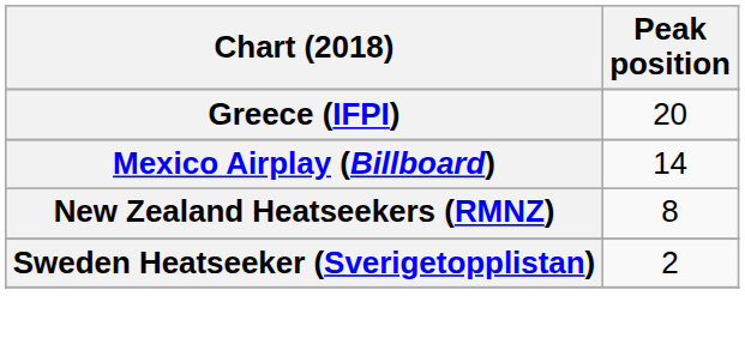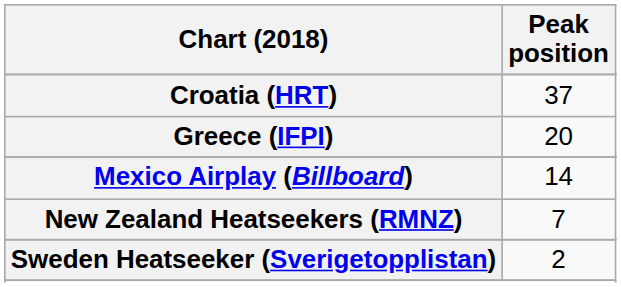 <table class="wikitable sortable plainrowheaders" style="text-align:center">
 <tr>
 <th scope="col">Chart (2018)</th>
 <th scope="col">Peak<br> position</th>
 </tr>
 <tr>
 </tr>
 <tr>
 </tr>
 <tr>
+</tr>
+<tr>
+<th scope="row">Croatia (<a href='#'>HRT</a>)</th>
+<td>37</td>
 </tr>
 <tr>
 <th scope="row">Greece (<a href='#'>IFPI</a>)</th>
 <td>20</td>
 </tr>
 <tr>
 </tr>
 <tr>
 </tr>
 <tr>
 </tr>
 <tr>
 <th scope="row"><a href='#'>Mexico Airplay</a> (<em><a href='#'>Billboard</a></em>)</th>
 <td>14</td>
 </tr>
 <tr>
 <th scope="row">New Zealand Heatseekers (<a href='#'>RMNZ</a>)</th>
-<td>8</td>
+<td>7</td>
 </tr>
 <tr>
 </tr>
 <tr>
 </tr>
 <tr>
 </tr>
 <tr>
 </tr>
 <tr>
 </tr>
 <tr>
 </tr>
 <tr>
 <th scope="row">Sweden Heatseeker (<a href='#'>Sverigetopplistan</a>)</th>
 <td>2</td>
 </tr>
 <tr>
 </tr>
 <tr>
 </tr>
 <tr>
 </tr>
 <tr>
 </tr>
 </table>
